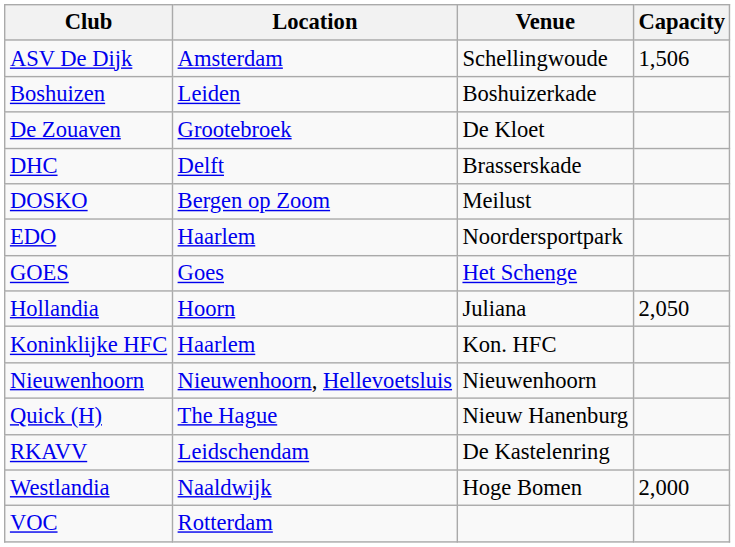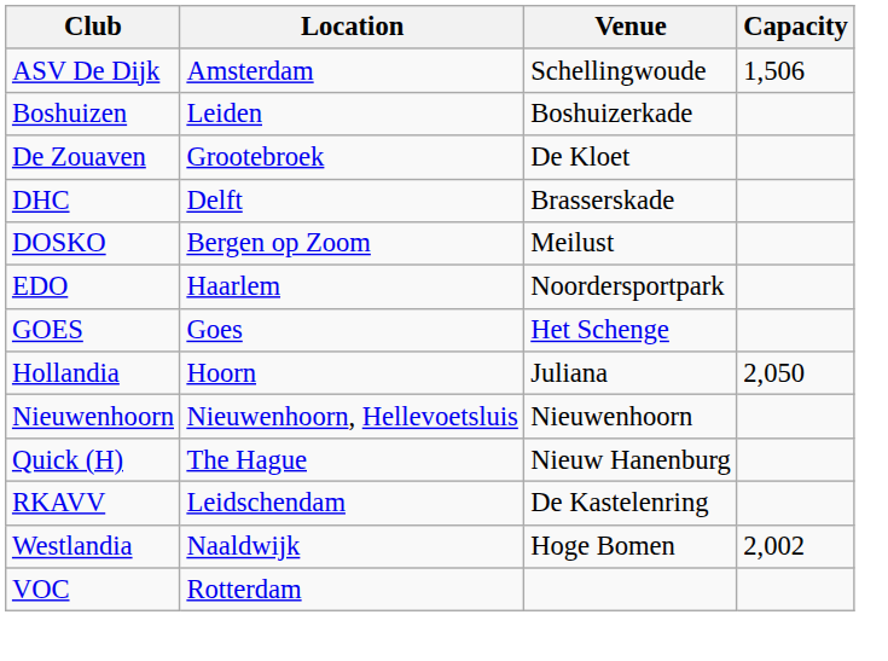 <table class="wikitable sortable">
 <tr>
 <th>Club</th>
 <th>Location</th>
 <th>Venue</th>
 <th>Capacity</th>
 </tr>
 <tr>
 <td><a href='#'>ASV De Dijk</a></td>
 <td><a href='#'>Amsterdam</a></td>
 <td>Schellingwoude</td>
 <td>1,506</td>
 </tr>
 <tr>
 <td><a href='#'>Boshuizen</a></td>
 <td><a href='#'>Leiden</a></td>
 <td>Boshuizerkade</td>
 <td></td>
 </tr>
 <tr>
 <td><a href='#'>De Zouaven</a></td>
 <td><a href='#'>Grootebroek</a></td>
 <td>De Kloet</td>
 <td></td>
 </tr>
 <tr>
 <td><a href='#'>DHC</a></td>
 <td><a href='#'>Delft</a></td>
 <td>Brasserskade</td>
 <td></td>
 </tr>
 <tr>
 <td><a href='#'>DOSKO</a></td>
 <td><a href='#'>Bergen op Zoom</a></td>
 <td>Meilust</td>
 <td></td>
 </tr>
 <tr>
 <td><a href='#'>EDO</a></td>
 <td><a href='#'>Haarlem</a></td>
 <td>Noordersportpark</td>
 <td></td>
 </tr>
 <tr>
 <td><a href='#'>GOES</a></td>
 <td><a href='#'>Goes</a></td>
 <td><a href='#'>Het Schenge</a></td>
 <td></td>
 </tr>
 <tr>
 <td><a href='#'>Hollandia</a></td>
 <td><a href='#'>Hoorn</a></td>
 <td>Juliana</td>
 <td>2,050</td>
 </tr>
 <tr>
-<td><a href='#'>Koninklijke HFC</a></td>
-<td><a href='#'>Haarlem</a></td>
-<td>Kon. HFC</td>
-<td></td>
-</tr>
-<tr>
 <td><a href='#'>Nieuwenhoorn</a></td>
 <td><a href='#'>Nieuwenhoorn</a>, <a href='#'>Hellevoetsluis</a></td>
 <td>Nieuwenhoorn</td>
 <td></td>
 </tr>
 <tr>
 <td><a href='#'>Quick (H)</a></td>
 <td><a href='#'>The Hague</a></td>
 <td>Nieuw Hanenburg</td>
 <td></td>
 </tr>
 <tr>
 <td><a href='#'>RKAVV</a></td>
 <td><a href='#'>Leidschendam</a></td>
 <td>De Kastelenring</td>
 <td></td>
 </tr>
 <tr>
 <td><a href='#'>Westlandia</a></td>
 <td><a href='#'>Naaldwijk</a></td>
 <td>Hoge Bomen</td>
-<td>2,000</td>
+<td>2,002</td>
 </tr>
 <tr>
 <td><a href='#'>VOC</a></td>
 <td><a href='#'>Rotterdam</a></td>
 <td></td>
 <td></td>
 </tr>
 </table>
